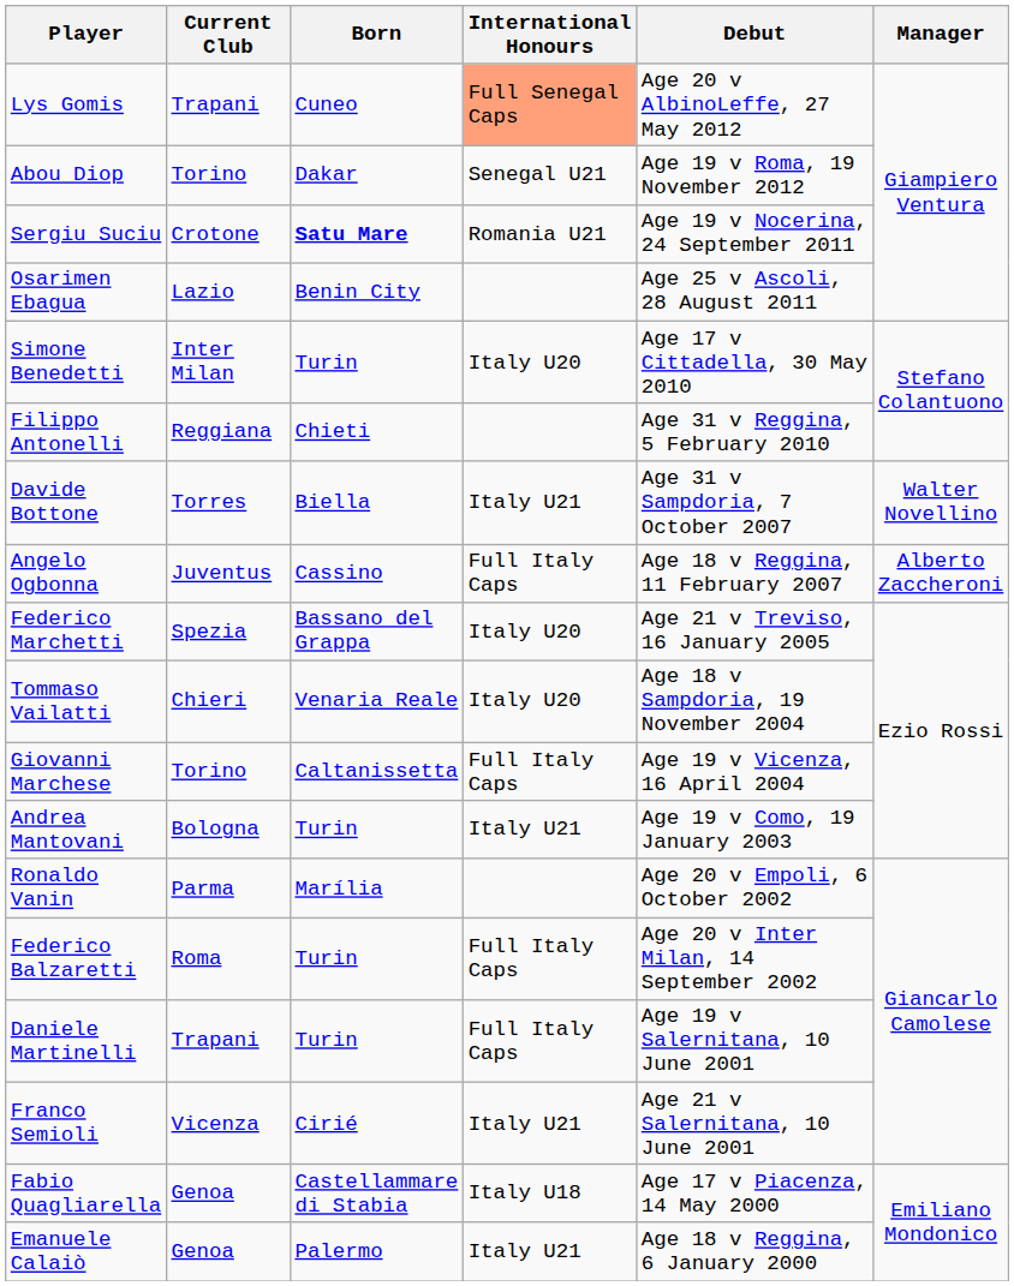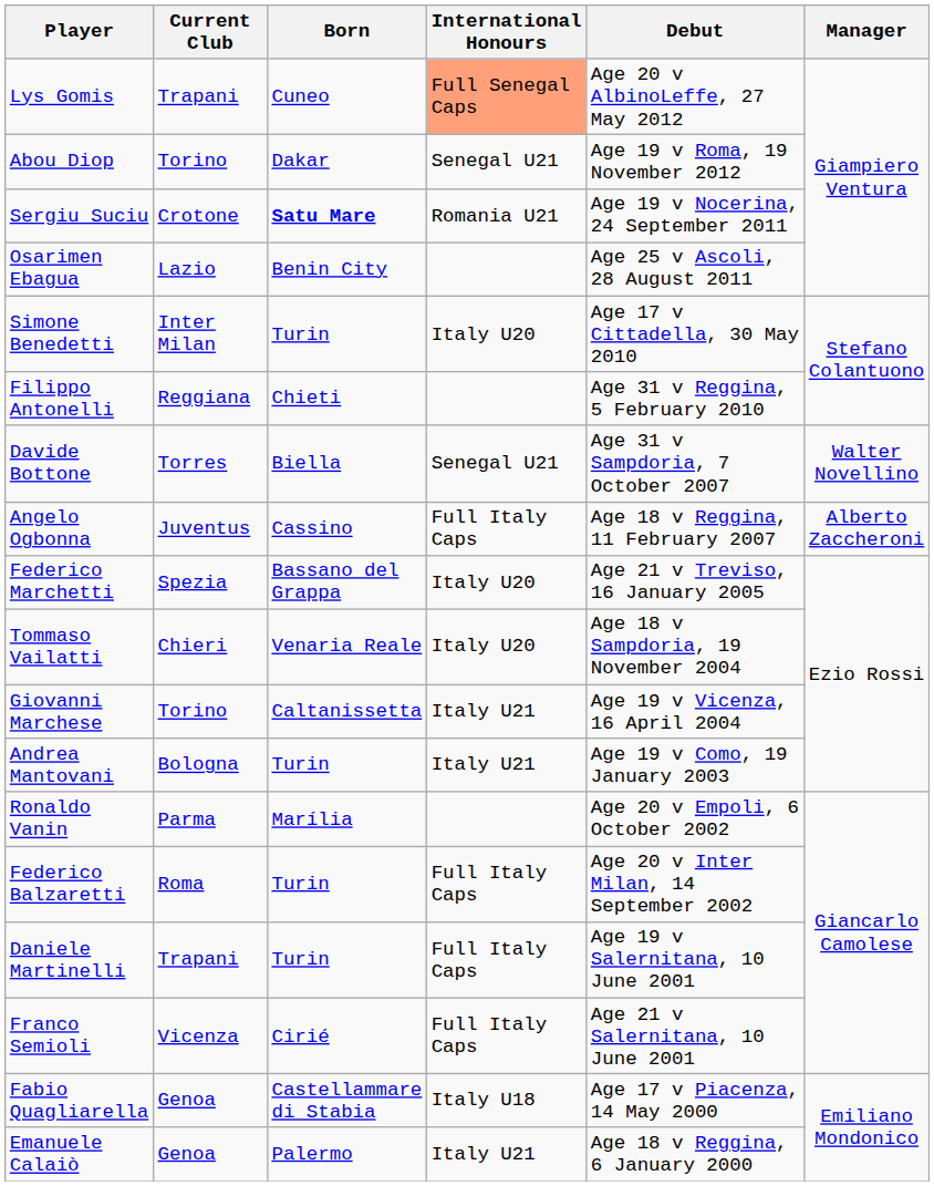 <table class="wikitable" width=100%>
 <tr>
 <th width=12.5%>Player</th>
 <th width=13%>Current Club</th>
 <th width=13%>Born</th>
 <th width=14%>International Honours</th>
 <th width=27.5%>Debut</th>
 <th width=10%>Manager</th>
 </tr>
 <tr>
 <td><a href='#'>Lys Gomis</a></td>
 <td> <a href='#'>Trapani</a></td>
 <td> <a href='#'>Cuneo</a></td>
 <td style="background: lightsalmon;">Full Senegal Caps</td>
 <td>Age 20 v <a href='#'>AlbinoLeffe</a>, 27 May 2012</td>
 <td rowspan="4" align="center"><a href='#'>Giampiero Ventura</a></td>
 </tr>
 <tr>
 <td><a href='#'>Abou Diop</a></td>
 <td> <a href='#'>Torino</a></td>
 <td> <a href='#'>Dakar</a></td>
 <td>Senegal U21</td>
 <td>Age 19 v <a href='#'>Roma</a>, 19 November 2012</td>
 </tr>
 <tr>
 <td><a href='#'>Sergiu Suciu</a></td>
 <td> <a href='#'>Crotone</a></td>
 <td><strong> <a href='#'>Satu Mare</a></strong></td>
 <td>Romania U21</td>
 <td>Age 19 v <a href='#'>Nocerina</a>, 24 September 2011</td>
 </tr>
 <tr>
 <td><a href='#'>Osarimen Ebagua</a></td>
 <td> <a href='#'>Lazio</a></td>
 <td> <a href='#'>Benin City</a></td>
 <td></td>
 <td>Age 25 v <a href='#'>Ascoli</a>, 28 August 2011</td>
 </tr>
 <tr>
 <td><a href='#'>Simone Benedetti</a></td>
 <td> <a href='#'>Inter Milan</a></td>
 <td> <a href='#'>Turin</a></td>
 <td>Italy U20</td>
 <td>Age 17 v <a href='#'>Cittadella</a>, 30 May 2010</td>
 <td rowspan="2" align="center"><a href='#'>Stefano Colantuono</a></td>
 </tr>
 <tr>
 <td><a href='#'>Filippo Antonelli</a></td>
 <td> <a href='#'>Reggiana</a></td>
 <td> <a href='#'>Chieti</a></td>
 <td></td>
 <td>Age 31 v <a href='#'>Reggina</a>, 5 February 2010</td>
 </tr>
 <tr>
 <td><a href='#'>Davide Bottone</a></td>
 <td> <a href='#'>Torres</a></td>
 <td> <a href='#'>Biella</a></td>
-<td>Italy U21</td>
+<td>Senegal U21</td>
 <td>Age 31 v <a href='#'>Sampdoria</a>, 7 October 2007</td>
 <td rowspan="1" align="center"><a href='#'>Walter Novellino</a></td>
 </tr>
 <tr>
 <td><a href='#'>Angelo Ogbonna</a></td>
 <td> <a href='#'>Juventus</a></td>
 <td> <a href='#'>Cassino</a></td>
 <td>Full Italy Caps</td>
 <td>Age 18 v <a href='#'>Reggina</a>, 11 February 2007</td>
 <td rowspan="1" align="center"><a href='#'>Alberto Zaccheroni</a></td>
 </tr>
 <tr>
 <td><a href='#'>Federico Marchetti</a></td>
 <td> <a href='#'>Spezia</a></td>
 <td> <a href='#'>Bassano del Grappa</a></td>
 <td>Italy U20</td>
 <td>Age 21 v <a href='#'>Treviso</a>, 16 January 2005</td>
 <td rowspan="4" align="center">Ezio Rossi</td>
 </tr>
 <tr>
 <td><a href='#'>Tommaso Vailatti</a></td>
 <td> <a href='#'>Chieri</a></td>
 <td> <a href='#'>Venaria Reale</a></td>
 <td>Italy U20</td>
 <td>Age 18 v <a href='#'>Sampdoria</a>, 19 November 2004</td>
 </tr>
 <tr>
 <td><a href='#'>Giovanni Marchese</a></td>
 <td> <a href='#'>Torino</a></td>
 <td> <a href='#'>Caltanissetta</a></td>
-<td>Full Italy Caps</td>
+<td>Italy U21</td>
 <td>Age 19 v <a href='#'>Vicenza</a>, 16 April 2004</td>
 </tr>
 <tr>
 <td><a href='#'>Andrea Mantovani</a></td>
 <td> <a href='#'>Bologna</a></td>
 <td> <a href='#'>Turin</a></td>
 <td>Italy U21</td>
 <td>Age 19 v <a href='#'>Como</a>, 19 January 2003</td>
 </tr>
 <tr>
 <td><a href='#'>Ronaldo Vanin</a></td>
 <td> <a href='#'>Parma</a></td>
 <td> <a href='#'>Marília</a></td>
 <td></td>
 <td>Age 20 v <a href='#'>Empoli</a>, 6 October 2002</td>
 <td rowspan="4" align="center"><a href='#'>Giancarlo Camolese</a></td>
 </tr>
 <tr>
 <td><a href='#'>Federico Balzaretti</a></td>
 <td> <a href='#'>Roma</a></td>
 <td> <a href='#'>Turin</a></td>
 <td>Full Italy Caps</td>
 <td>Age 20 v <a href='#'>Inter Milan</a>, 14 September 2002</td>
 </tr>
 <tr>
 <td><a href='#'>Daniele Martinelli</a></td>
 <td> <a href='#'>Trapani</a></td>
 <td> <a href='#'>Turin</a></td>
 <td>Full Italy Caps</td>
 <td>Age 19 v <a href='#'>Salernitana</a>, 10 June 2001</td>
 </tr>
 <tr>
 <td><a href='#'>Franco Semioli</a></td>
 <td> <a href='#'>Vicenza</a></td>
 <td> <a href='#'>Cirié</a></td>
-<td>Italy U21</td>
+<td>Full Italy Caps</td>
 <td>Age 21 v <a href='#'>Salernitana</a>, 10 June 2001</td>
 </tr>
 <tr>
 <td><a href='#'>Fabio Quagliarella</a></td>
 <td> <a href='#'>Genoa</a></td>
 <td> <a href='#'>Castellammare di Stabia</a></td>
 <td>Italy U18</td>
 <td>Age 17 v <a href='#'>Piacenza</a>, 14 May 2000</td>
 <td rowspan="2" align="center"><a href='#'>Emiliano Mondonico</a></td>
 </tr>
 <tr>
 <td><a href='#'>Emanuele Calaiò</a></td>
 <td> <a href='#'>Genoa</a></td>
 <td> <a href='#'>Palermo</a></td>
 <td>Italy U21</td>
 <td>Age 18 v <a href='#'>Reggina</a>, 6 January 2000</td>
 </tr>
 <tr>
 </tr>
 </table>
